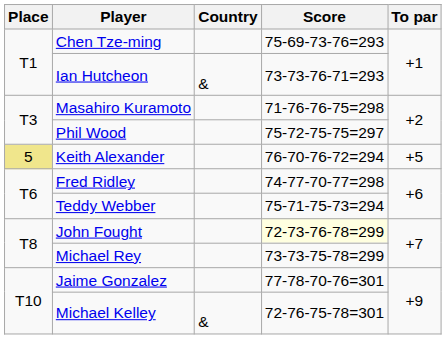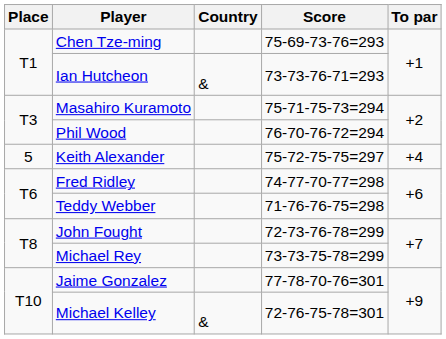 <table class="wikitable" style="font-size:95%;">
 <tr>
 <th>Place</th>
 <th>Player</th>
 <th>Country</th>
 <th>Score</th>
 <th>To par</th>
 </tr>
 <tr>
 <td align=center rowspan=2>T1</td>
 <td><a href='#'>Chen Tze-ming</a></td>
 <td></td>
 <td>75-69-73-76=293</td>
 <td align=center rowspan=2>+1</td>
 </tr>
 <tr>
 <td><a href='#'>Ian Hutcheon</a></td>
 <td><br>& </td>
 <td>73-73-76-71=293</td>
 </tr>
 <tr>
 <td align=center rowspan=2>T3</td>
 <td><a href='#'>Masahiro Kuramoto</a></td>
 <td></td>
-<td>71-76-76-75=298</td>
+<td>75-71-75-73=294</td>
 <td align=center rowspan=2>+2</td>
 </tr>
 <tr>
 <td><a href='#'>Phil Wood</a></td>
 <td></td>
-<td>75-72-75-75=297</td>
+<td>76-70-76-72=294<br></td>
 </tr>
 <tr>
-<td align=center style="background: khaki;">5</td>
+<td align=center>5</td>
 <td><a href='#'>Keith Alexander</a></td>
 <td></td>
-<td>76-70-76-72=294<br></td>
-<td align=center>+5</td>
+<td>75-72-75-75=297</td>
+<td align=center>+4</td>
 </tr>
 <tr>
 <td align=center rowspan=2>T6</td>
 <td><a href='#'>Fred Ridley</a></td>
 <td></td>
 <td>74-77-70-77=298</td>
 <td rowspan="2" align="center">+6</td>
 </tr>
 <tr>
 <td><a href='#'>Teddy Webber</a></td>
 <td></td>
-<td>75-71-75-73=294</td>
+<td>71-76-76-75=298</td>
 </tr>
 <tr>
 <td align=center rowspan=2>T8</td>
 <td><a href='#'>John Fought</a></td>
 <td></td>
-<td style="background: lightyellow;">72-73-76-78=299</td>
+<td>72-73-76-78=299</td>
 <td align=center rowspan=2>+7</td>
 </tr>
 <tr>
 <td><a href='#'>Michael Rey</a></td>
 <td></td>
 <td>73-73-75-78=299</td>
 </tr>
 <tr>
 <td align=center rowspan=2>T10</td>
 <td><a href='#'>Jaime Gonzalez</a></td>
 <td></td>
 <td>77-78-70-76=301</td>
 <td align=center rowspan=2>+9</td>
 </tr>
 <tr>
 <td><a href='#'>Michael Kelley</a></td>
 <td><br>& </td>
 <td>72-76-75-78=301</td>
 </tr>
 </table>
